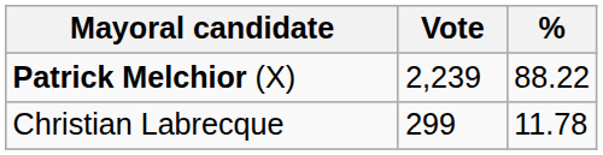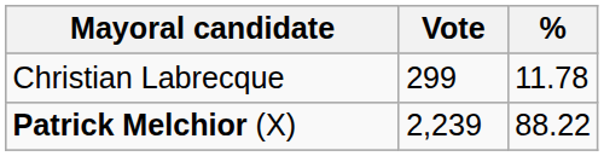 <table class="wikitable">
 <tr>
 <th bgcolor="#DDDDFF" width="200px">Mayoral candidate</th>
 <th bgcolor="#DDDDFF" width="50px">Vote</th>
 <th bgcolor="#DDDDFF" width="30px">%</th>
 </tr>
 <tr>
+<td>Christian Labrecque</td>
+<td>299</td>
+<td>11.78</td>
+</tr>
+<tr>
 <td><strong>Patrick Melchior</strong> (X)</td>
 <td>2,239</td>
 <td>88.22</td>
 </tr>
-<tr>
-<td>Christian Labrecque</td>
-<td>299</td>
-<td>11.78</td>
-</tr>
 </table>
